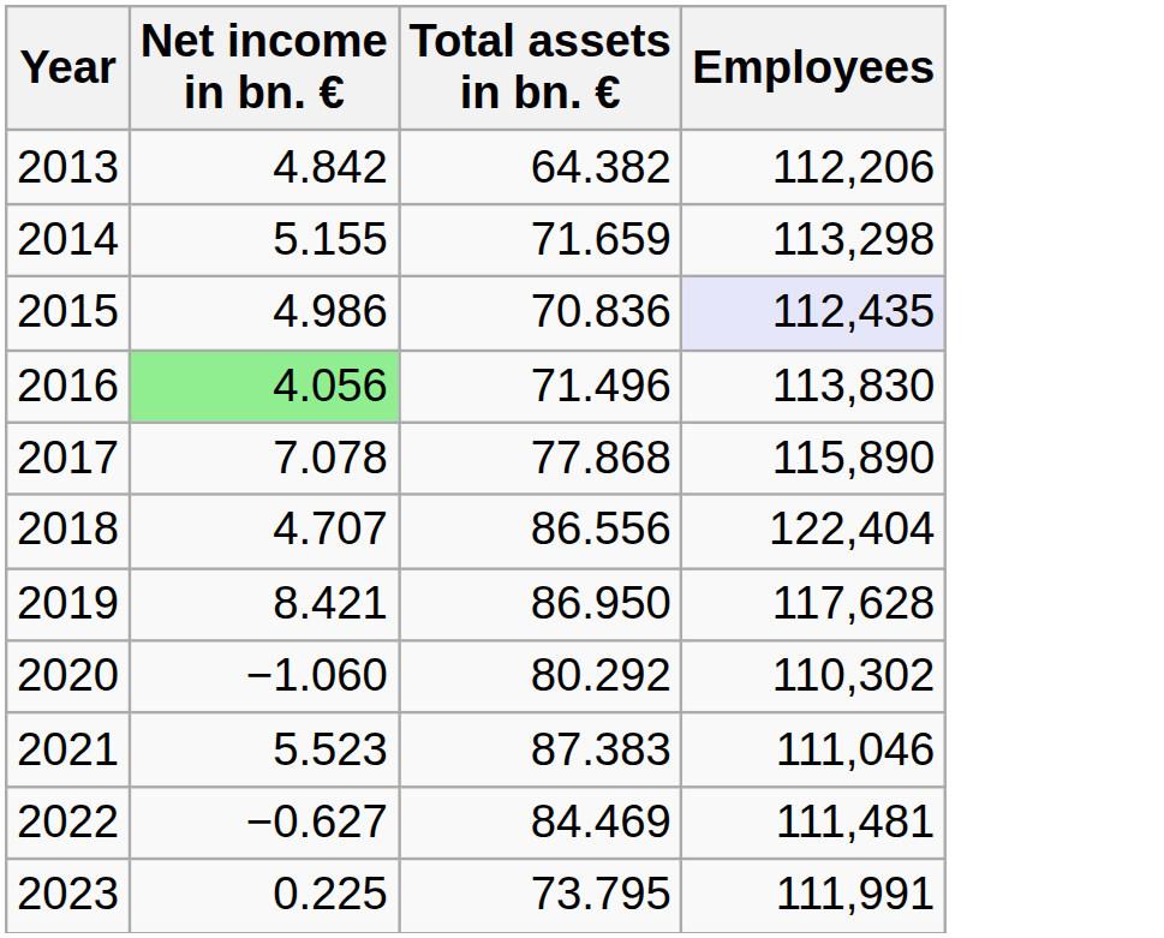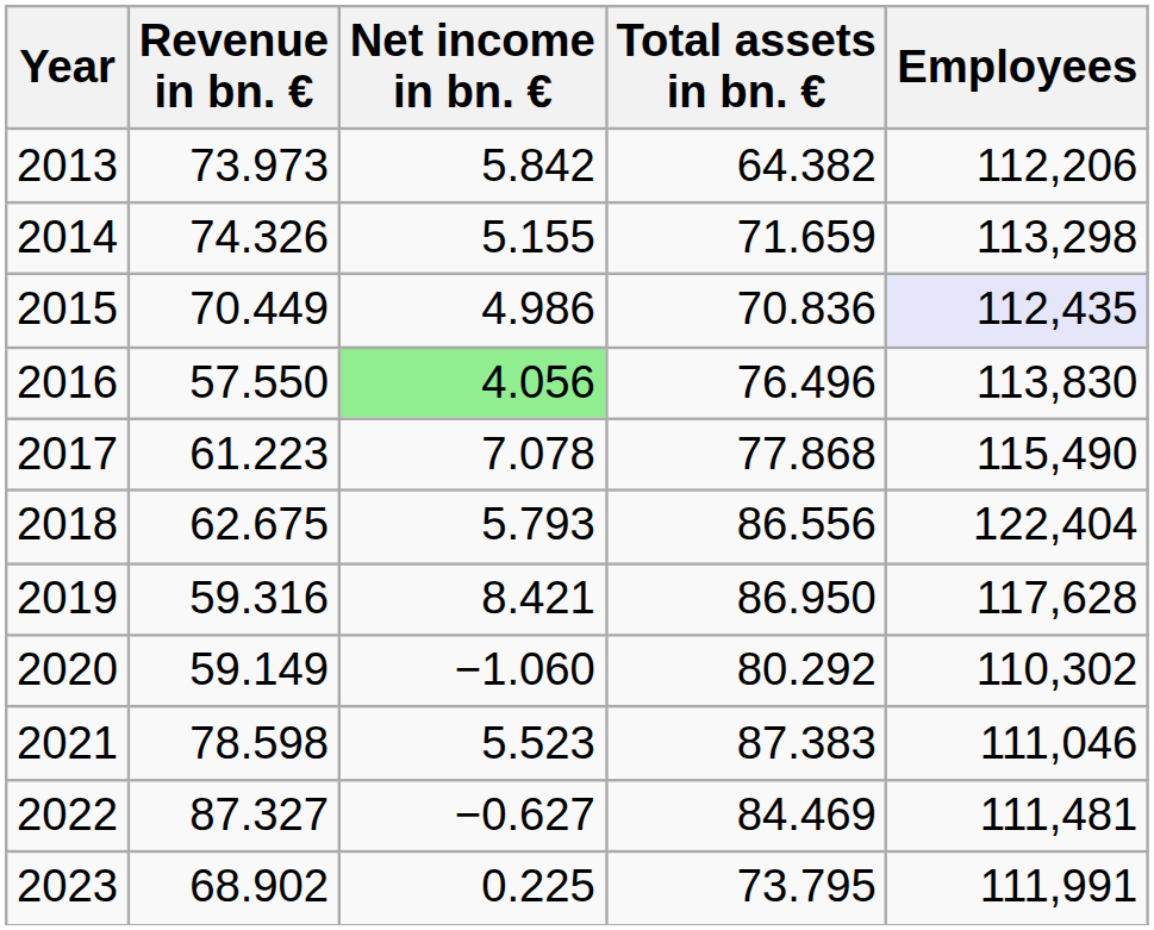 <table class="wikitable float-left" style="text-align: right;">
 <tr>
 <th>Year</th>
+<th>Revenue<br>in bn. €</th>
 <th>Net income<br>in bn. €</th>
 <th>Total assets<br>in bn. €</th>
 <th>Employees</th>
 </tr>
 <tr>
 <td>2013</td>
-<td>4.842</td>
+<td>73.973</td>
+<td>5.842</td>
 <td>64.382</td>
 <td>112,206</td>
 </tr>
 <tr>
 <td>2014</td>
+<td>74.326</td>
 <td>5.155</td>
 <td>71.659</td>
 <td>113,298</td>
 </tr>
 <tr>
 <td>2015</td>
+<td>70.449</td>
 <td>4.986</td>
 <td>70.836</td>
 <td style="background: lavender;">112,435</td>
 </tr>
 <tr>
 <td>2016</td>
+<td>57.550</td>
 <td style="background: lightgreen;">4.056</td>
-<td>71.496</td>
+<td>76.496</td>
 <td>113,830</td>
 </tr>
 <tr>
 <td>2017</td>
+<td>61.223</td>
 <td>7.078</td>
 <td>77.868</td>
-<td>115,890</td>
+<td>115,490</td>
 </tr>
 <tr>
 <td>2018</td>
-<td>4.707</td>
+<td>62.675</td>
+<td>5.793</td>
 <td>86.556</td>
 <td>122,404</td>
 </tr>
 <tr>
 <td>2019</td>
+<td>59.316</td>
 <td>8.421</td>
 <td>86.950</td>
 <td>117,628</td>
 </tr>
 <tr>
 <td>2020</td>
+<td>59.149</td>
 <td>−1.060</td>
 <td>80.292</td>
 <td>110,302</td>
 </tr>
 <tr>
 <td>2021</td>
+<td>78.598</td>
 <td>5.523</td>
 <td>87.383</td>
 <td>111,046</td>
 </tr>
 <tr>
 <td>2022</td>
+<td>87.327</td>
 <td>−0.627</td>
 <td>84.469</td>
 <td>111,481</td>
 </tr>
 <tr>
 <td>2023</td>
+<td>68.902</td>
 <td>0.225</td>
 <td>73.795</td>
 <td>111,991</td>
 </tr>
 </table>
